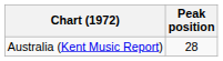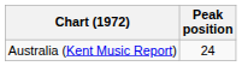 <table class="wikitable">
 <tr>
 <th>Chart (1972)</th>
 <th>Peak<br>position</th>
 </tr>
 <tr>
 <td>Australia (<a href='#'>Kent Music Report</a>)</td>
-<td style="text-align:center;">28</td>
+<td style="text-align:center;">24</td>
 </tr>
 </table>
